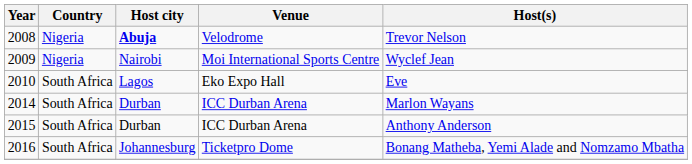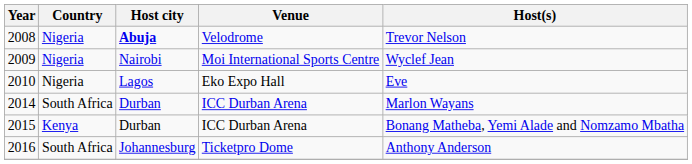 <table class="wikitable">
 <tr>
 <th>Year</th>
 <th>Country</th>
 <th>Host city</th>
 <th>Venue</th>
 <th>Host(s)</th>
 </tr>
 <tr>
 <td>2008</td>
 <td><a href='#'>Nigeria</a></td>
 <td><strong><a href='#'>Abuja</a></strong></td>
 <td><a href='#'>Velodrome</a></td>
 <td><a href='#'>Trevor Nelson</a></td>
 </tr>
 <tr>
 <td>2009</td>
 <td><a href='#'>Nigeria</a></td>
 <td><a href='#'>Nairobi</a></td>
 <td><a href='#'>Moi International Sports Centre</a></td>
 <td><a href='#'>Wyclef Jean</a></td>
 </tr>
 <tr>
 <td>2010</td>
-<td>South Africa</td>
+<td>Nigeria</td>
 <td><a href='#'>Lagos</a></td>
 <td>Eko Expo Hall</td>
 <td><a href='#'>Eve</a></td>
 </tr>
 <tr>
 <td>2014</td>
 <td>South Africa</td>
 <td><a href='#'>Durban</a></td>
 <td><a href='#'>ICC Durban Arena</a></td>
 <td><a href='#'>Marlon Wayans</a></td>
 </tr>
 <tr>
 <td>2015</td>
-<td>South Africa</td>
+<td><a href='#'>Kenya</a></td>
 <td>Durban</td>
 <td>ICC Durban Arena</td>
-<td><a href='#'>Anthony Anderson</a></td>
+<td><a href='#'>Bonang Matheba</a>, <a href='#'>Yemi Alade</a> and <a href='#'>Nomzamo Mbatha</a></td>
 </tr>
 <tr>
 <td>2016</td>
 <td>South Africa</td>
 <td><a href='#'>Johannesburg</a></td>
 <td><a href='#'>Ticketpro Dome</a></td>
-<td><a href='#'>Bonang Matheba</a>, <a href='#'>Yemi Alade</a> and <a href='#'>Nomzamo Mbatha</a></td>
+<td><a href='#'>Anthony Anderson</a></td>
 </tr>
 <tr>
 </tr>
 </table>
